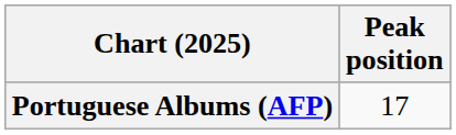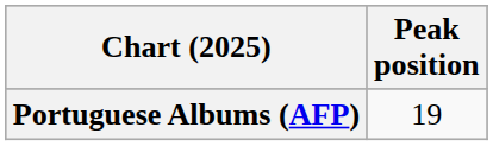 <table class="wikitable sortable plainrowheaders" style="text-align:center">
 <tr>
 <th scope="col">Chart (2025)</th>
 <th scope="col">Peak<br>position</th>
 </tr>
 <tr>
 <th scope="row">Portuguese Albums (<a href='#'>AFP</a>)</th>
-<td>17</td>
+<td>19</td>
 </tr>
 </table>
